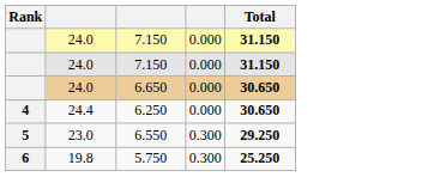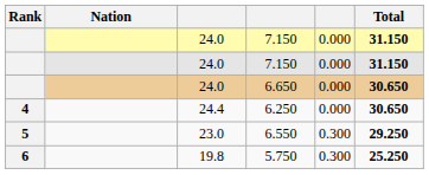 <table class="wikitable sortable" style="text-align:center; font-size:85%">
 <tr>
 <th scope="col" style="width:25px;">Rank</th>
+<th ! scope="col" style="width:120px;">Nation</th>
 <th ! scope="col" style="width:60px;"></th>
 <th ! scope="col" style="width:60px;"></th>
 <th ! scope="col" style="width:30px;"></th>
 <th ! scope="col" style="width:60px;">Total</th>
 </tr>
 <tr bgcolor=fffcaf>
 <th scope=row></th>
+<td align=left></td>
 <td>24.0</td>
 <td>7.150</td>
 <td>0.000</td>
 <td><strong>31.150</strong></td>
 </tr>
 <tr bgcolor=e5e5e5>
 <th scope=row></th>
+<td align=left></td>
 <td>24.0</td>
 <td>7.150</td>
 <td>0.000</td>
 <td><strong>31.150</strong></td>
 </tr>
 <tr bgcolor=eecc99>
 <th scope=row></th>
+<td align=left></td>
 <td>24.0</td>
 <td>6.650</td>
 <td>0.000</td>
 <td><strong>30.650</strong></td>
 </tr>
 <tr>
 <th scope=row>4</th>
+<td align=left></td>
 <td>24.4</td>
 <td>6.250</td>
 <td>0.000</td>
 <td><strong>30.650</strong></td>
 </tr>
 <tr>
 <th scope=row>5</th>
+<td align=left></td>
 <td>23.0</td>
 <td>6.550</td>
 <td>0.300</td>
 <td><strong>29.250</strong></td>
 </tr>
 <tr>
 <th scope=row>6</th>
+<td align=left></td>
 <td>19.8</td>
 <td>5.750</td>
 <td>0.300</td>
 <td><strong>25.250</strong></td>
 </tr>
 </table>
